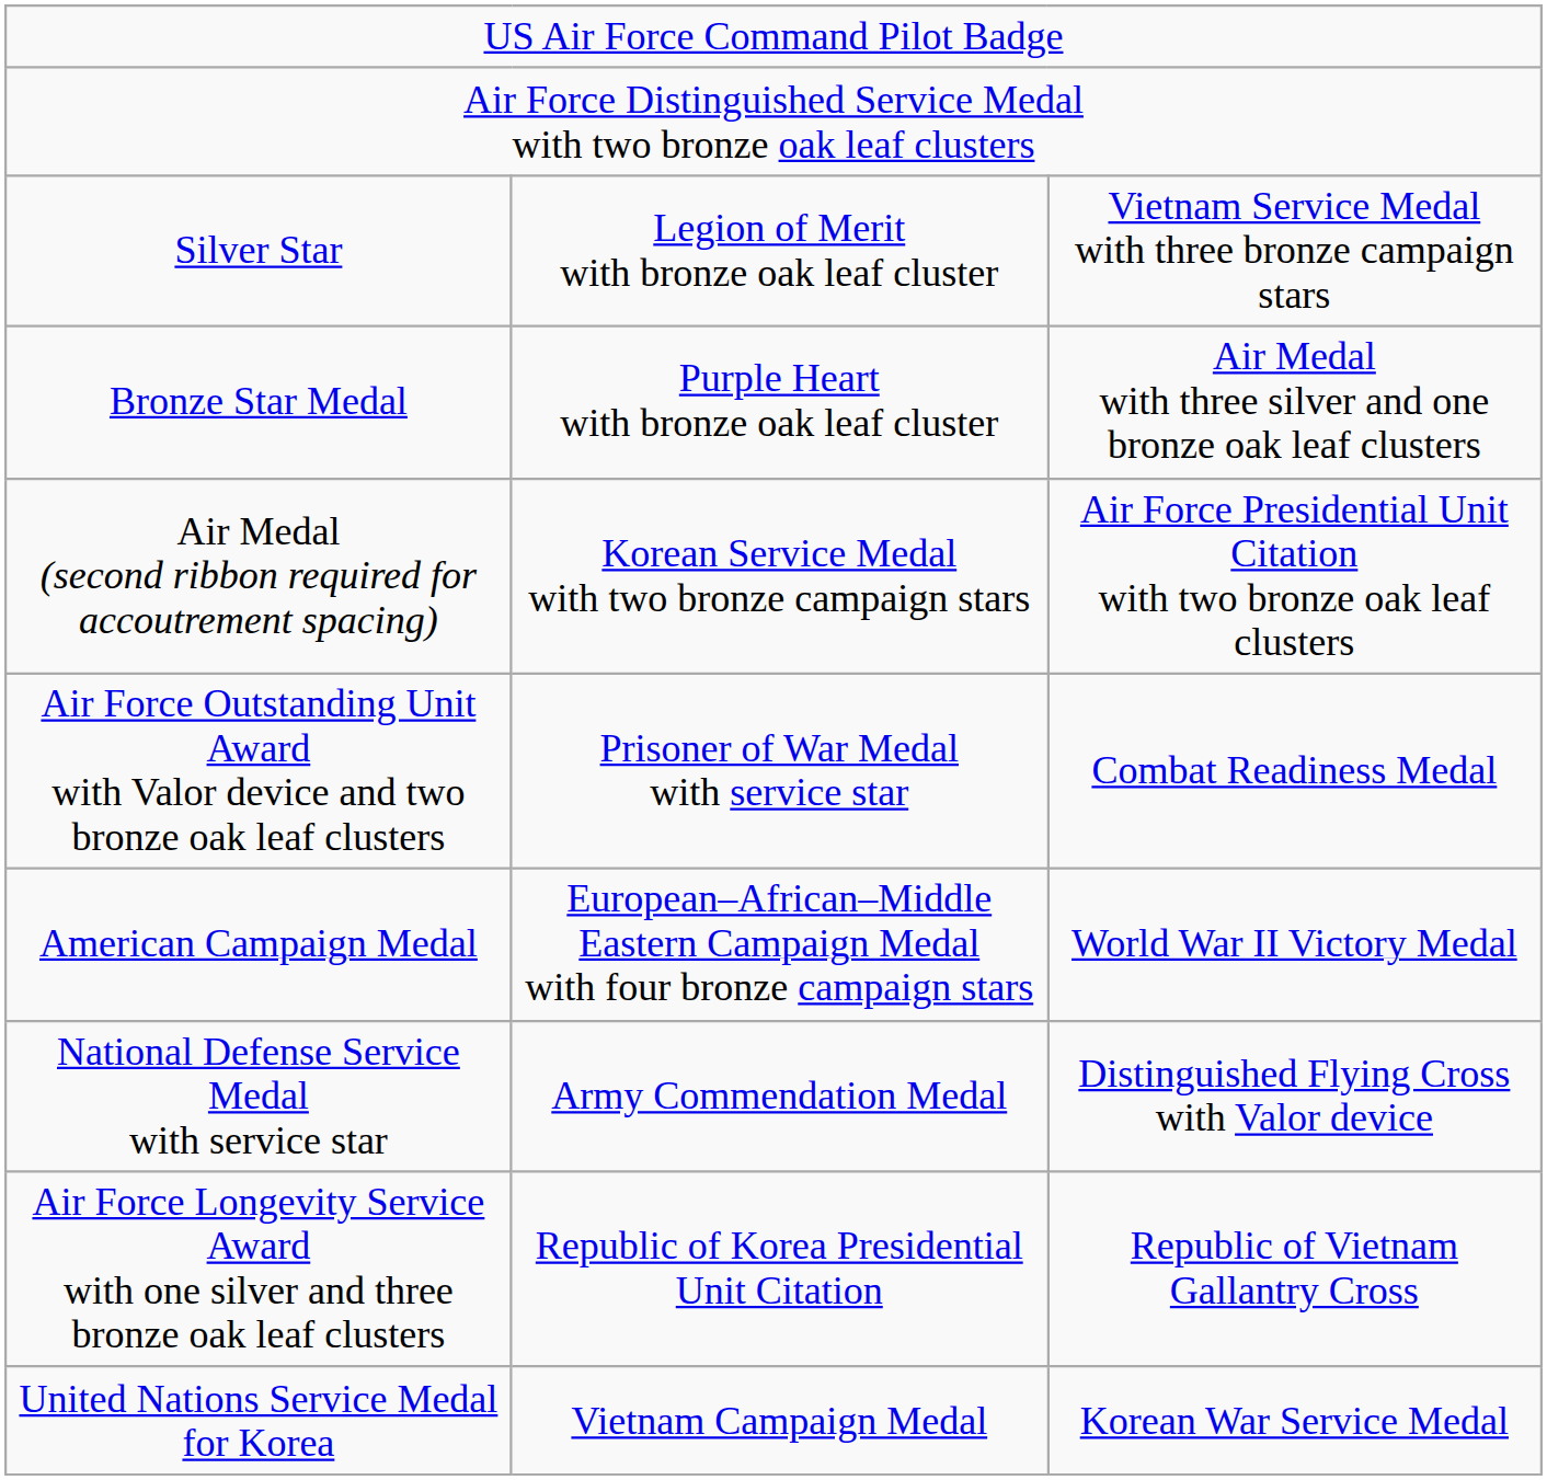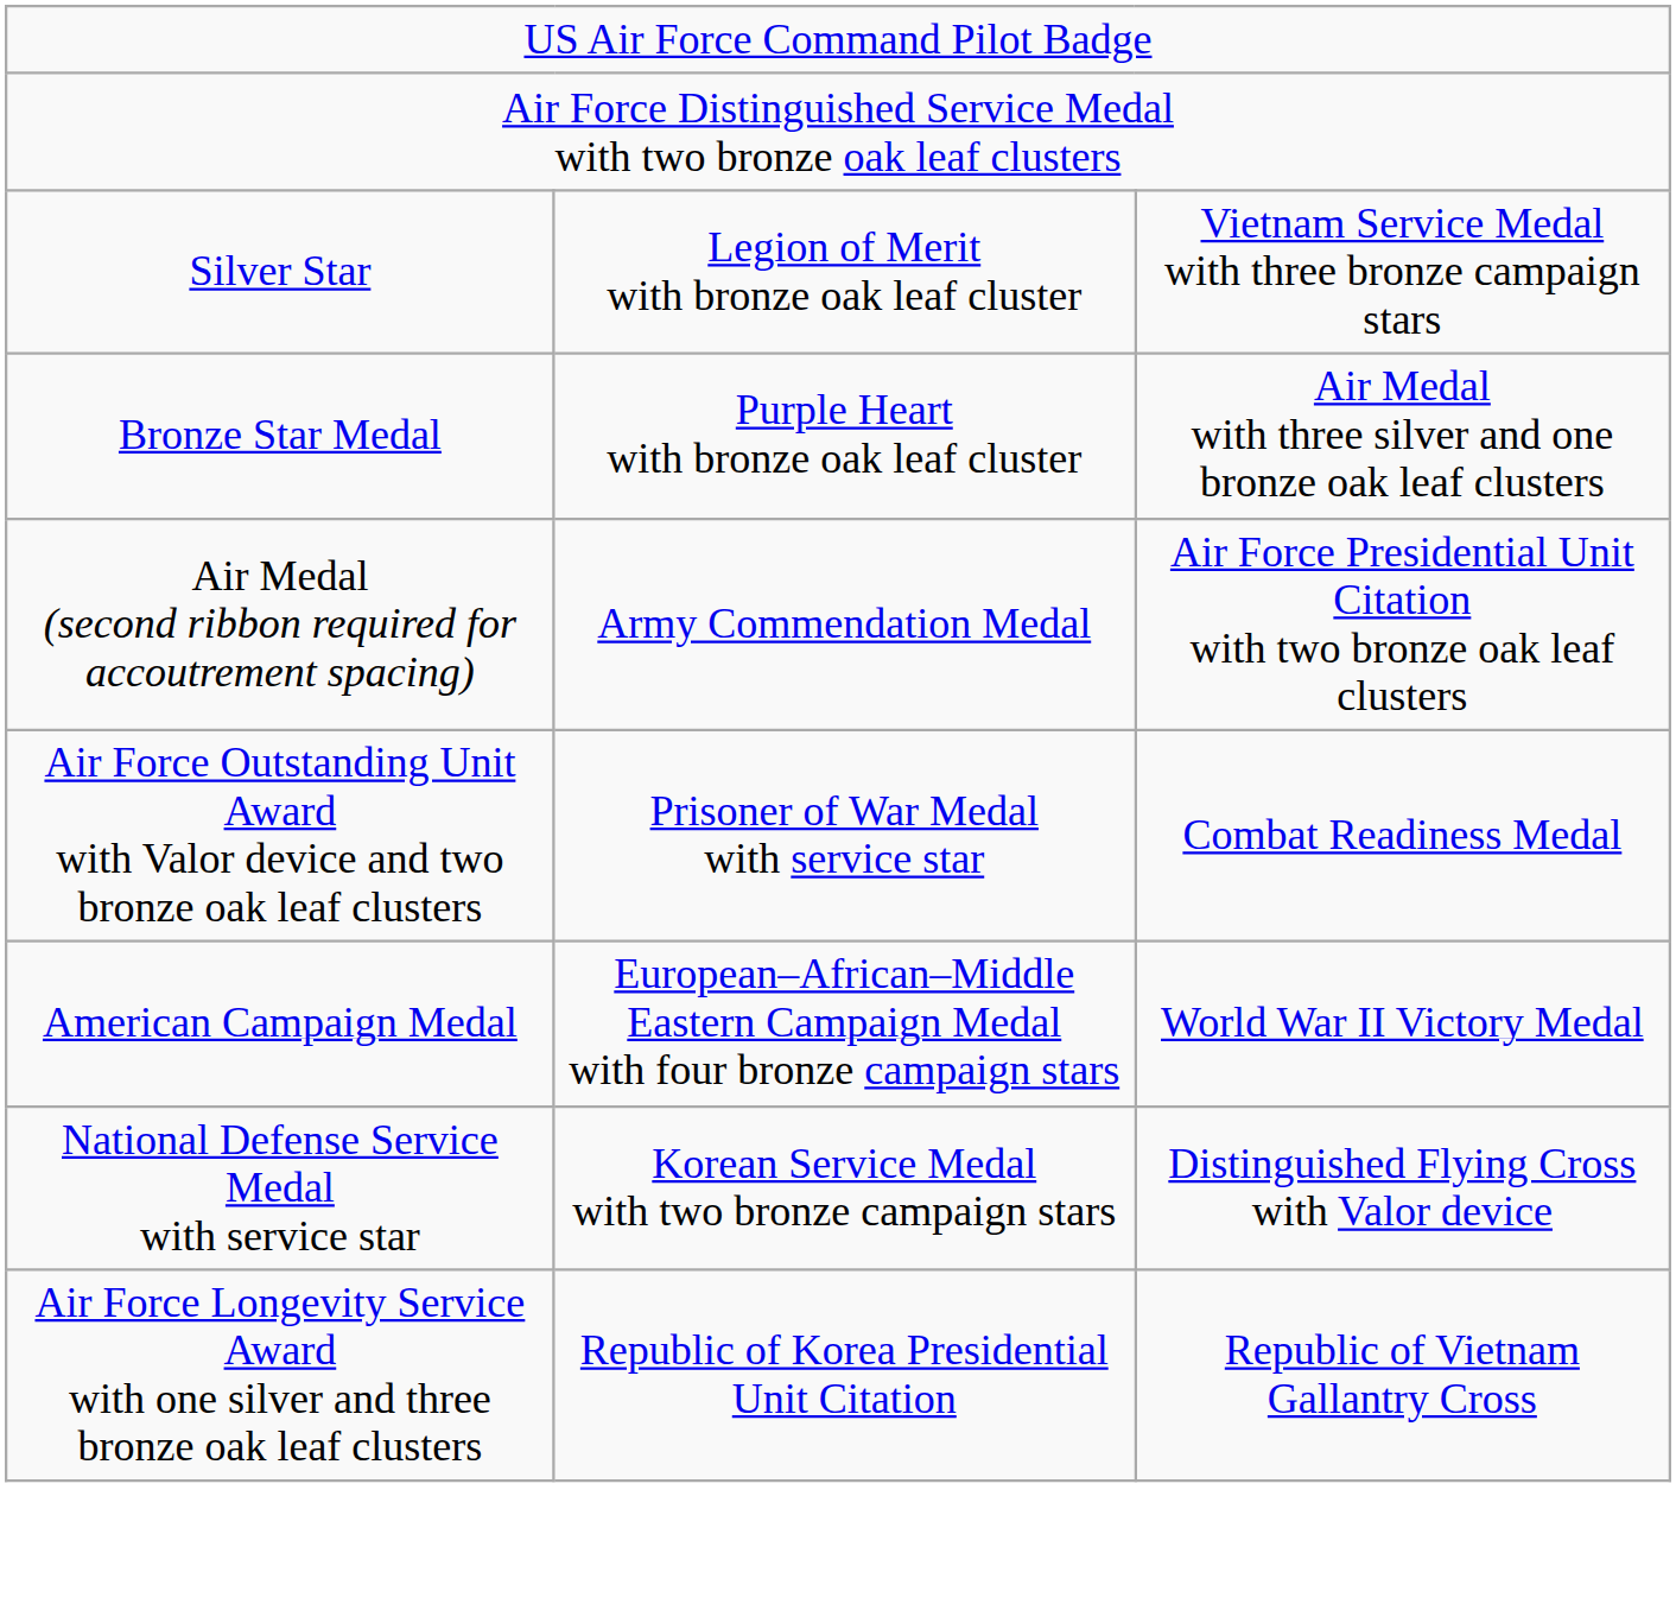 <table class="wikitable" style="margin:1em auto; text-align:center;">
 <tr>
 <td colspan="3"><a href='#'>US Air Force Command Pilot Badge</a></td>
 </tr>
 <tr>
 <td colspan="3"><a href='#'>Air Force Distinguished Service Medal</a><br>with two bronze <a href='#'>oak leaf clusters</a></td>
 </tr>
 <tr>
 <td><a href='#'>Silver Star</a></td>
 <td><a href='#'>Legion of Merit</a><br>with bronze oak leaf cluster</td>
 <td><a href='#'>Vietnam Service Medal</a><br>with three bronze campaign stars</td>
 </tr>
 <tr>
 <td><a href='#'>Bronze Star Medal</a></td>
 <td><a href='#'>Purple Heart</a><br>with bronze oak leaf cluster</td>
 <td><a href='#'>Air Medal</a><br>with three silver and one bronze oak leaf clusters</td>
 </tr>
 <tr>
 <td>Air Medal<br><em>(second ribbon required for accoutrement spacing)</em></td>
-<td><a href='#'>Korean Service Medal</a><br>with two bronze campaign stars</td>
+<td><a href='#'>Army Commendation Medal</a></td>
 <td><a href='#'>Air Force Presidential Unit Citation</a><br>with two bronze oak leaf clusters</td>
 </tr>
 <tr>
 <td><a href='#'>Air Force Outstanding Unit Award</a><br>with Valor device and two bronze oak leaf clusters</td>
 <td><a href='#'>Prisoner of War Medal</a><br>with <a href='#'>service star</a></td>
 <td><a href='#'>Combat Readiness Medal</a></td>
 </tr>
 <tr>
 <td><a href='#'>American Campaign Medal</a></td>
 <td><a href='#'>European–African–Middle Eastern Campaign Medal</a><br>with four bronze <a href='#'>campaign stars</a></td>
 <td><a href='#'>World War II Victory Medal</a></td>
 </tr>
 <tr>
 <td><a href='#'>National Defense Service Medal</a><br>with service star</td>
-<td><a href='#'>Army Commendation Medal</a></td>
+<td><a href='#'>Korean Service Medal</a><br>with two bronze campaign stars</td>
 <td><a href='#'>Distinguished Flying Cross</a><br>with <a href='#'>Valor device</a></td>
 </tr>
 <tr>
 <td><a href='#'>Air Force Longevity Service Award</a><br>with one silver and three bronze oak leaf clusters</td>
 <td><a href='#'>Republic of Korea Presidential Unit Citation</a></td>
 <td><a href='#'>Republic of Vietnam Gallantry Cross</a></td>
 </tr>
-<tr>
-<td><a href='#'>United Nations Service Medal for Korea</a></td>
-<td><a href='#'>Vietnam Campaign Medal</a></td>
-<td><a href='#'>Korean War Service Medal</a></td>
-</tr>
 </table>
